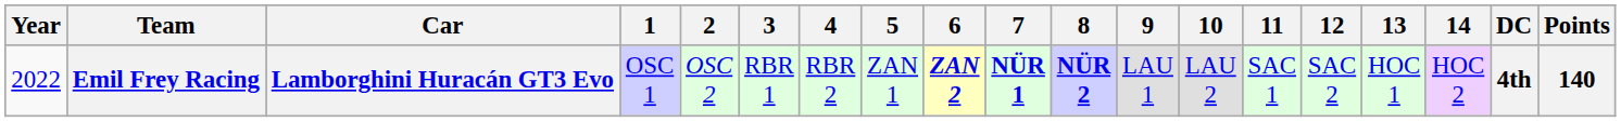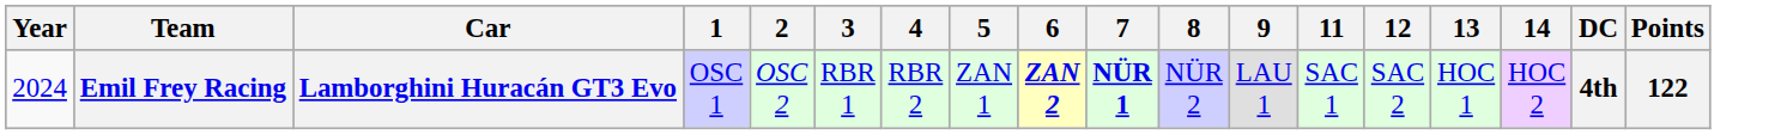 <table class="wikitable" style="text-align:center; font-size:85%">
 <tr>
 <th>Year</th>
 <th>Team</th>
 <th>Car</th>
 <th>1</th>
 <th>2</th>
 <th>3</th>
 <th>4</th>
 <th>5</th>
 <th>6</th>
 <th>7</th>
 <th>8</th>
 <th>9</th>
-<th>10</th>
 <th>11</th>
 <th>12</th>
 <th>13</th>
 <th>14</th>
 <th>DC</th>
 <th>Points</th>
 </tr>
 <tr>
-<td><a href='#'>2022</a></td>
+<td><a href='#'>2024</a></td>
 <th><a href='#'>Emil Frey Racing</a></th>
 <th><a href='#'>Lamborghini Huracán GT3 Evo</a></th>
 <td style=background:#CFCFFF><a href='#'>OSC<br>1</a><br></td>
 <td style=background:#DFFFDF><em><a href='#'>OSC<br>2</a></em><br></td>
 <td style=background:#DFFFDF><a href='#'>RBR<br>1</a><br></td>
 <td style=background:#DFFFDF><a href='#'>RBR<br>2</a><br></td>
 <td style=background:#DFFFDF><a href='#'>ZAN<br>1</a><br></td>
 <td style=background:#FFFFBF><strong><em><a href='#'>ZAN<br>2</a></em></strong><br></td>
 <td style=background:#DFFFDF><strong><a href='#'>NÜR<br>1</a><br></strong></td>
-<td style=background:#CFCFFF><strong><a href='#'>NÜR<br>2</a><br></strong></td>
+<td style=background:#CFCFFF><a href='#'>NÜR<br>2</a><br></td>
 <td style=background:#DFDFDF><a href='#'>LAU<br>1</a><br></td>
-<td style=background:#DFDFDF><a href='#'>LAU<br>2</a><br></td>
 <td style=background:#DFFFDF><a href='#'>SAC<br>1</a><br></td>
 <td style=background:#DFFFDF><a href='#'>SAC<br>2</a><br></td>
 <td style=background:#DFFFDF><a href='#'>HOC<br>1</a><br></td>
 <td style=background:#efcfff><a href='#'>HOC<br>2</a><br></td>
 <th>4th</th>
-<th>140</th>
+<th>122</th>
 </tr>
 </table>
